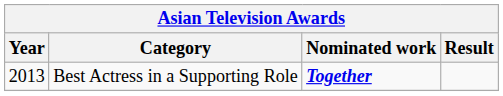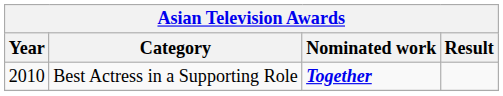 <table class="wikitable sortable">
 <tr>
 <th colspan="4" align="center"><a href='#'>Asian Television Awards</a></th>
 </tr>
 <tr>
 <th>Year</th>
 <th>Category</th>
 <th>Nominated work</th>
 <th>Result</th>
 </tr>
 <tr>
-<td>2013</td>
+<td>2010</td>
 <td>Best Actress in a Supporting Role</td>
 <td><strong><em><a href='#'>Together</a></em></strong></td>
 <td></td>
 </tr>
 <tr>
 </tr>
 </table>
